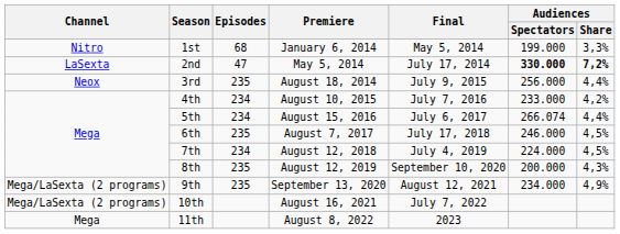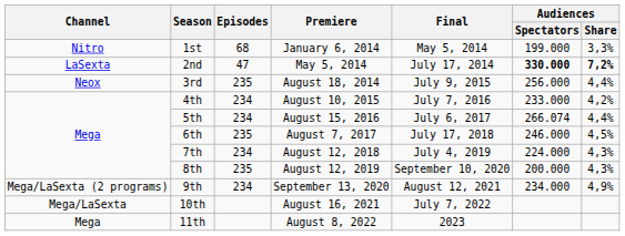 <table class="wikitable" style="text-align:center">
 <tr>
 <th rowspan="2">Channel</th>
 <th rowspan="2">Season</th>
 <th rowspan="2">Episodes</th>
 <th rowspan="2">Premiere</th>
 <th rowspan="2">Final</th>
 <th colspan="2">Audiences</th>
 </tr>
 <tr>
 <th>Spectators</th>
 <th>Share</th>
 </tr>
 <tr>
 <td><a href='#'>Nitro</a></td>
 <td>1st</td>
 <td>68</td>
 <td>January 6, 2014</td>
 <td>May 5, 2014</td>
 <td>199.000</td>
 <td>3,3%</td>
 </tr>
 <tr>
 <td><a href='#'>LaSexta</a></td>
 <td>2nd</td>
 <td>47</td>
 <td>May 5, 2014</td>
 <td>July 17, 2014</td>
 <td><strong>330.000</strong></td>
 <td><strong>7,2%</strong></td>
 </tr>
 <tr>
 <td><a href='#'>Neox</a></td>
 <td>3rd</td>
 <td>235</td>
 <td>August 18, 2014</td>
 <td>July 9, 2015</td>
 <td>256.000</td>
 <td>4,4%</td>
 </tr>
 <tr>
 <td rowspan="5"><a href='#'>Mega</a></td>
 <td>4th</td>
 <td>234</td>
 <td>August 10, 2015</td>
 <td>July 7, 2016</td>
 <td>233.000</td>
 <td>4,2%</td>
 </tr>
 <tr>
 <td>5th</td>
 <td>234</td>
 <td>August 15, 2016</td>
 <td>July 6, 2017</td>
 <td>266.074</td>
 <td>4,4%</td>
 </tr>
 <tr>
 <td>6th</td>
 <td>235</td>
 <td>August 7, 2017</td>
 <td>July 17, 2018</td>
 <td>246.000</td>
 <td>4,5%</td>
 </tr>
 <tr>
 <td>7th</td>
 <td>234</td>
 <td>August 12, 2018</td>
 <td>July 4, 2019</td>
 <td>224.000</td>
-<td>4,5%</td>
+<td>4,3%</td>
 </tr>
 <tr>
 <td>8th</td>
 <td>235</td>
 <td>August 12, 2019</td>
 <td>September 10, 2020</td>
 <td>200.000</td>
 <td>4,3%</td>
 </tr>
 <tr>
 <td>Mega/LaSexta (2 programs)</td>
 <td>9th</td>
-<td>235</td>
+<td>234</td>
 <td>September 13, 2020</td>
 <td>August 12, 2021</td>
 <td>234.000</td>
 <td>4,9%</td>
 </tr>
 <tr>
-<td>Mega/LaSexta (2 programs)</td>
+<td>Mega/LaSexta</td>
 <td>10th</td>
 <td></td>
 <td>August 16, 2021</td>
 <td>July 7, 2022</td>
 <td></td>
 <td></td>
 </tr>
 <tr>
 <td>Mega</td>
 <td>11th</td>
 <td></td>
 <td>August 8, 2022</td>
 <td>2023</td>
 <td></td>
 <td></td>
 </tr>
 </table>
